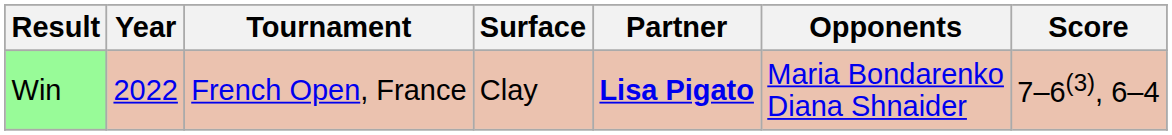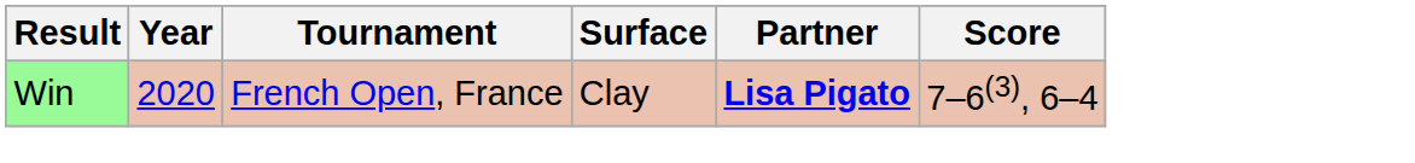 <table class="wikitable">
 <tr>
 <th>Result</th>
 <th>Year</th>
 <th>Tournament</th>
 <th>Surface</th>
 <th>Partner</th>
-<th>Opponents</th>
 <th>Score</th>
 </tr>
 <tr bgcolor=#ebc2af>
 <td style="background:#98fb98;">Win</td>
-<td><a href='#'>2022</a></td>
+<td><a href='#'>2020</a></td>
 <td><a href='#'>French Open</a>, France</td>
 <td>Clay</td>
 <td><strong> <a href='#'>Lisa Pigato</a></strong></td>
-<td> <a href='#'>Maria Bondarenko</a> <br>  <a href='#'>Diana Shnaider</a></td>
 <td>7–6<sup>(3)</sup>, 6–4</td>
 </tr>
 </table>
